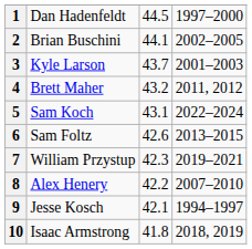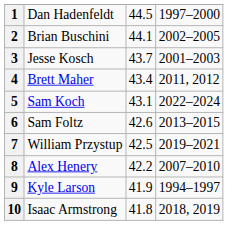 <table class=wikitable>
 <tr>
 </tr>
 <tr>
 <th>1</th>
 <td>Dan Hadenfeldt</td>
 <td>44.5</td>
 <td>1997–2000</td>
 </tr>
 <tr>
 <th>2</th>
 <td>Brian Buschini</td>
 <td>44.1</td>
 <td>2002–2005</td>
 </tr>
 <tr>
 <th>3</th>
-<td><a href='#'>Kyle Larson</a></td>
+<td>Jesse Kosch</td>
 <td>43.7</td>
 <td>2001–2003</td>
 </tr>
 <tr>
 <th>4</th>
 <td><a href='#'>Brett Maher</a></td>
-<td>43.2</td>
+<td>43.4</td>
 <td>2011, 2012</td>
 </tr>
 <tr>
 <th>5</th>
 <td><a href='#'>Sam Koch</a></td>
 <td>43.1</td>
 <td>2022–2024</td>
 </tr>
 <tr>
 <th>6</th>
 <td>Sam Foltz</td>
 <td>42.6</td>
 <td>2013–2015</td>
 </tr>
 <tr>
 <th>7</th>
 <td>William Przystup</td>
-<td>42.3</td>
+<td>42.5</td>
 <td>2019–2021</td>
 </tr>
 <tr>
 <th>8</th>
 <td><a href='#'>Alex Henery</a></td>
 <td>42.2</td>
 <td>2007–2010</td>
 </tr>
 <tr>
 <th>9</th>
-<td>Jesse Kosch</td>
-<td>42.1</td>
+<td><a href='#'>Kyle Larson</a></td>
+<td>41.9</td>
 <td>1994–1997</td>
 </tr>
 <tr>
 <th>10</th>
 <td>Isaac Armstrong</td>
 <td>41.8</td>
 <td>2018, 2019</td>
 </tr>
 </table>
